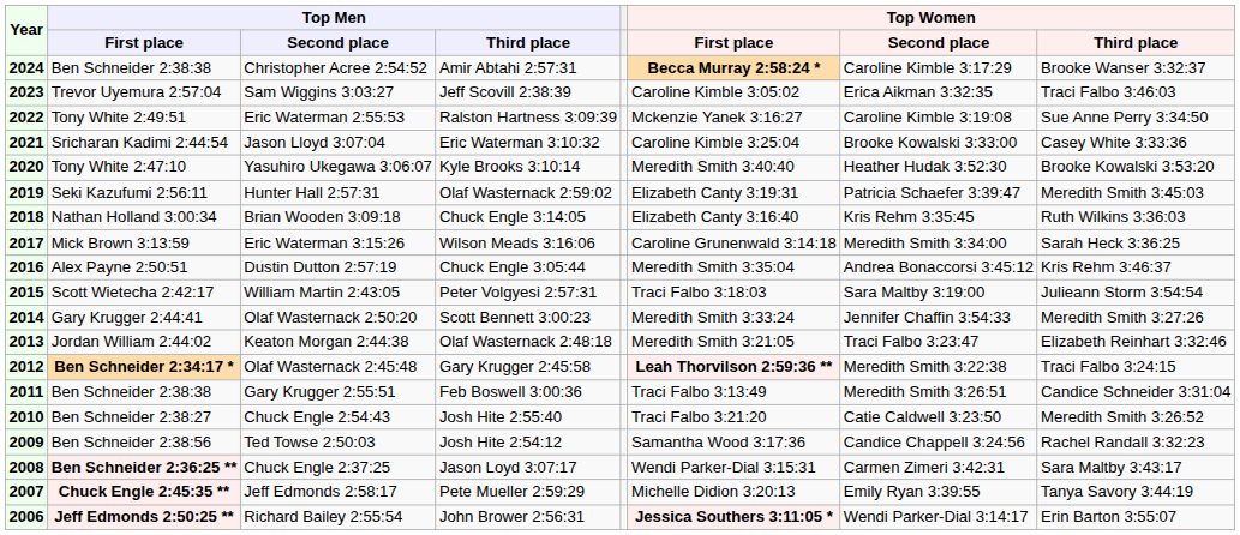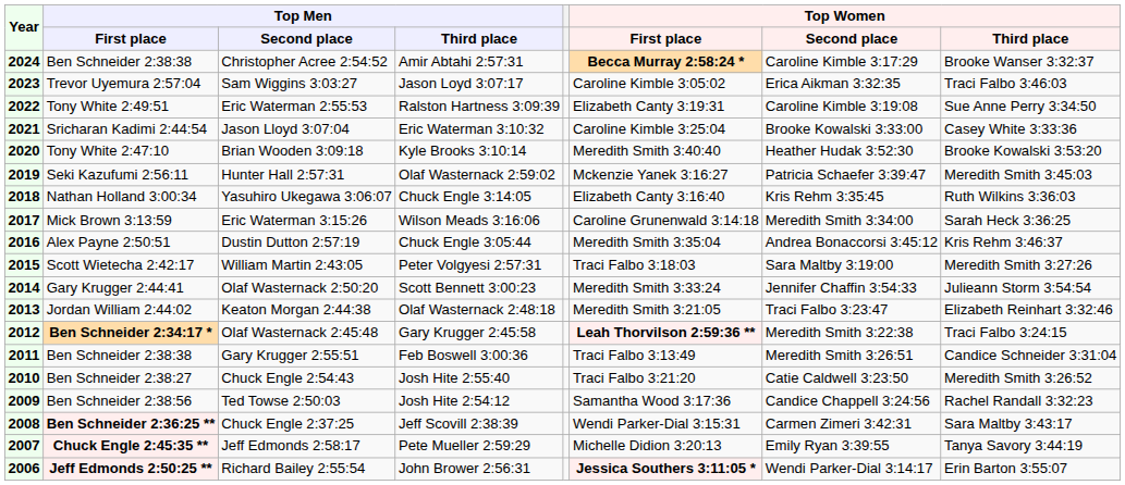 <table class="wikitable">
 <tr>
 <th style="background:#efe;" rowspan="2">Year</th>
 <th style="background:#eef;" colspan="3">Top Men</th>
 <th></th>
 <th style="background:#fee;" colspan="3">Top Women</th>
 </tr>
 <tr>
 <th style="background:#eef;">First place</th>
 <th style="background:#eef;">Second place</th>
 <th style="background:#eef;">Third place</th>
 <th></th>
 <th style="background:#fee;">First place</th>
 <th style="background:#fee;">Second place</th>
 <th style="background:#fee;">Third place</th>
 </tr>
 <tr>
 <th style="background:#efe;">2024</th>
 <td>Ben Schneider 2:38:38</td>
 <td>Christopher Acree 2:54:52</td>
 <td>Amir Abtahi 2:57:31</td>
 <td></td>
 <th style="background:#fda;">Becca Murray 2:58:24 *</th>
 <td>Caroline Kimble 3:17:29</td>
 <td>Brooke Wanser 3:32:37</td>
 </tr>
 <tr>
 <th style="background:#efe;">2023</th>
 <td>Trevor Uyemura 2:57:04</td>
 <td>Sam Wiggins 3:03:27</td>
-<td>Jeff Scovill 2:38:39</td>
+<td>Jason Loyd 3:07:17</td>
 <td></td>
 <td>Caroline Kimble 3:05:02</td>
 <td>Erica Aikman 3:32:35</td>
 <td>Traci Falbo 3:46:03</td>
 </tr>
 <tr>
 <th style="background:#efe;">2022</th>
 <td>Tony White 2:49:51</td>
 <td>Eric Waterman 2:55:53</td>
 <td>Ralston Hartness 3:09:39</td>
 <td></td>
-<td>Mckenzie Yanek 3:16:27</td>
+<td>Elizabeth Canty 3:19:31</td>
 <td>Caroline Kimble 3:19:08</td>
 <td>Sue Anne Perry 3:34:50</td>
 </tr>
 <tr>
 <th style="background:#efe;">2021</th>
 <td>Sricharan Kadimi 2:44:54</td>
 <td>Jason Lloyd 3:07:04</td>
 <td>Eric Waterman 3:10:32</td>
 <td></td>
 <td>Caroline Kimble 3:25:04</td>
 <td>Brooke Kowalski 3:33:00</td>
 <td>Casey White 3:33:36</td>
 </tr>
 <tr>
 <th style="background:#efe;">2020</th>
 <td>Tony White 2:47:10</td>
-<td>Yasuhiro Ukegawa 3:06:07</td>
+<td>Brian Wooden 3:09:18</td>
 <td>Kyle Brooks 3:10:14</td>
 <td></td>
 <td>Meredith Smith 3:40:40</td>
 <td>Heather Hudak 3:52:30</td>
 <td>Brooke Kowalski 3:53:20</td>
 </tr>
 <tr>
 <th style="background:#efe;">2019</th>
 <td>Seki Kazufumi 2:56:11</td>
 <td>Hunter Hall 2:57:31</td>
 <td>Olaf Wasternack 2:59:02</td>
 <td></td>
-<td>Elizabeth Canty 3:19:31</td>
+<td>Mckenzie Yanek 3:16:27</td>
 <td>Patricia Schaefer 3:39:47</td>
 <td>Meredith Smith 3:45:03</td>
 </tr>
 <tr>
 <th style="background:#efe;">2018</th>
 <td>Nathan Holland 3:00:34</td>
-<td>Brian Wooden 3:09:18</td>
+<td>Yasuhiro Ukegawa 3:06:07</td>
 <td>Chuck Engle 3:14:05</td>
 <td></td>
 <td>Elizabeth Canty 3:16:40</td>
 <td>Kris Rehm 3:35:45</td>
 <td>Ruth Wilkins 3:36:03</td>
 </tr>
 <tr>
 <th style="background:#efe;">2017</th>
 <td>Mick Brown 3:13:59</td>
 <td>Eric Waterman 3:15:26</td>
 <td>Wilson Meads 3:16:06</td>
 <td></td>
 <td>Caroline Grunenwald 3:14:18</td>
 <td>Meredith Smith 3:34:00</td>
 <td>Sarah Heck 3:36:25</td>
 </tr>
 <tr>
 <th style="background:#efe;">2016</th>
 <td>Alex Payne 2:50:51</td>
 <td>Dustin Dutton 2:57:19</td>
 <td>Chuck Engle 3:05:44</td>
 <td></td>
 <td>Meredith Smith 3:35:04</td>
 <td>Andrea Bonaccorsi 3:45:12</td>
 <td>Kris Rehm 3:46:37</td>
 </tr>
 <tr>
 <th style="background:#efe;">2015</th>
 <td>Scott Wietecha 2:42:17</td>
 <td>William Martin 2:43:05</td>
 <td>Peter Volgyesi 2:57:31</td>
 <td></td>
 <td>Traci Falbo 3:18:03</td>
 <td>Sara Maltby 3:19:00</td>
-<td>Julieann Storm 3:54:54</td>
+<td>Meredith Smith 3:27:26</td>
 </tr>
 <tr>
 <th style="background:#efe;">2014</th>
 <td>Gary Krugger 2:44:41</td>
 <td>Olaf Wasternack 2:50:20</td>
 <td>Scott Bennett 3:00:23</td>
 <td></td>
 <td>Meredith Smith 3:33:24</td>
 <td>Jennifer Chaffin 3:54:33</td>
-<td>Meredith Smith 3:27:26</td>
+<td>Julieann Storm 3:54:54</td>
 </tr>
 <tr>
 <th style="background:#efe;">2013</th>
 <td>Jordan William 2:44:02</td>
 <td>Keaton Morgan 2:44:38</td>
 <td>Olaf Wasternack 2:48:18</td>
 <td></td>
 <td>Meredith Smith 3:21:05</td>
 <td>Traci Falbo 3:23:47</td>
 <td>Elizabeth Reinhart 3:32:46</td>
 </tr>
 <tr>
 <th style="background:#efe;">2012</th>
 <th style="background:#fda;">Ben Schneider 2:34:17 *</th>
 <td>Olaf Wasternack 2:45:48</td>
 <td>Gary Krugger 2:45:58</td>
 <td></td>
 <th style="background:#fee;">Leah Thorvilson 2:59:36 **</th>
 <td>Meredith Smith 3:22:38</td>
 <td>Traci Falbo 3:24:15</td>
 </tr>
 <tr>
 <th style="background:#efe;">2011</th>
 <td>Ben Schneider 2:38:38</td>
 <td>Gary Krugger 2:55:51</td>
 <td>Feb Boswell 3:00:36</td>
 <td></td>
 <td>Traci Falbo 3:13:49</td>
 <td>Meredith Smith 3:26:51</td>
 <td>Candice Schneider 3:31:04</td>
 </tr>
 <tr>
 <th style="background:#efe;">2010</th>
 <td>Ben Schneider 2:38:27</td>
 <td>Chuck Engle 2:54:43</td>
 <td>Josh Hite 2:55:40</td>
 <td></td>
 <td>Traci Falbo 3:21:20</td>
 <td>Catie Caldwell 3:23:50</td>
 <td>Meredith Smith 3:26:52</td>
 </tr>
 <tr>
 <th style="background:#efe;">2009</th>
 <td>Ben Schneider 2:38:56</td>
 <td>Ted Towse 2:50:03</td>
 <td>Josh Hite 2:54:12</td>
 <td></td>
 <td>Samantha Wood 3:17:36</td>
 <td>Candice Chappell 3:24:56</td>
 <td>Rachel Randall 3:32:23</td>
 </tr>
 <tr>
 <th style="background:#efe;">2008</th>
 <th style="background:#fee;">Ben Schneider 2:36:25 **</th>
 <td>Chuck Engle 2:37:25</td>
-<td>Jason Loyd 3:07:17</td>
+<td>Jeff Scovill 2:38:39</td>
 <td></td>
 <td>Wendi Parker-Dial 3:15:31</td>
 <td>Carmen Zimeri 3:42:31</td>
 <td>Sara Maltby 3:43:17</td>
 </tr>
 <tr>
 <th style="background:#efe;">2007</th>
 <th style="background:#fee;">Chuck Engle 2:45:35 **</th>
 <td>Jeff Edmonds 2:58:17</td>
 <td>Pete Mueller 2:59:29</td>
 <td></td>
 <td>Michelle Didion 3:20:13</td>
 <td>Emily Ryan 3:39:55</td>
 <td>Tanya Savory 3:44:19</td>
 </tr>
 <tr>
 <th style="background:#efe;">2006</th>
 <th style="background:#fee;">Jeff Edmonds 2:50:25 **</th>
 <td>Richard Bailey 2:55:54</td>
 <td>John Brower 2:56:31</td>
 <td></td>
 <th style="background:#fee;">Jessica Southers 3:11:05 *</th>
 <td>Wendi Parker-Dial 3:14:17</td>
 <td>Erin Barton 3:55:07</td>
 </tr>
 </table>
